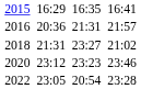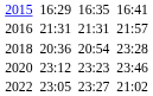 <table>
 <tr>
 <td><a href='#'>2015</a></td>
 <td align=left></td>
 <td>16:29</td>
 <td align=left></td>
 <td>16:35</td>
 <td align=left></td>
 <td>16:41</td>
 </tr>
 <tr>
 <td>2016</td>
 <td align=left></td>
-<td>20:36</td>
+<td>21:31</td>
 <td align=left></td>
 <td>21:31</td>
 <td align=left></td>
 <td>21:57</td>
 </tr>
 <tr>
 <td>2018</td>
 <td align=left></td>
-<td>21:31</td>
+<td>20:36</td>
 <td align=left></td>
-<td>23:27</td>
+<td>20:54</td>
 <td align=left></td>
-<td>21:02</td>
+<td>23:28</td>
 </tr>
 <tr>
 <td>2020</td>
 <td align=left></td>
 <td>23:12</td>
 <td align=left></td>
 <td>23:23</td>
 <td align=left></td>
 <td>23:46</td>
 </tr>
 <tr>
 <td>2022</td>
 <td align=left></td>
 <td>23:05</td>
 <td align=left></td>
-<td>20:54</td>
+<td>23:27</td>
 <td align=left></td>
-<td>23:28</td>
+<td>21:02</td>
 </tr>
 </table>
